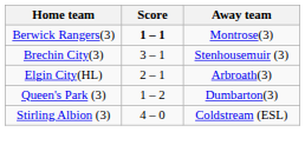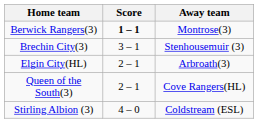 <table class="wikitable" style="text-align: center">
 <tr>
 <th width=140>Home team</th>
 <th width=70>Score</th>
 <th width=140>Away team</th>
 </tr>
 <tr>
 <td><a href='#'>Berwick Rangers</a>(3)</td>
 <td><strong>1 – 1</strong></td>
 <td><a href='#'>Montrose</a>(3)</td>
 </tr>
 <tr>
 <td><a href='#'>Brechin City</a>(3)</td>
 <td>3 – 1</td>
 <td><a href='#'>Stenhousemuir</a> (3)</td>
 </tr>
 <tr>
 <td><a href='#'>Elgin City</a>(HL)</td>
 <td>2 – 1</td>
 <td><a href='#'>Arbroath</a>(3)</td>
 </tr>
 <tr>
-<td><a href='#'>Queen's Park</a> (3)</td>
-<td>1 – 2</td>
-<td><a href='#'>Dumbarton</a>(3)</td>
+<td><a href='#'>Queen of the South</a>(3)</td>
+<td>2 – 1</td>
+<td><a href='#'>Cove Rangers</a>(HL)</td>
 </tr>
 <tr>
 <td><a href='#'>Stirling Albion</a> (3)</td>
 <td>4 – 0</td>
 <td><a href='#'>Coldstream</a> (ESL)</td>
 </tr>
 </table>
